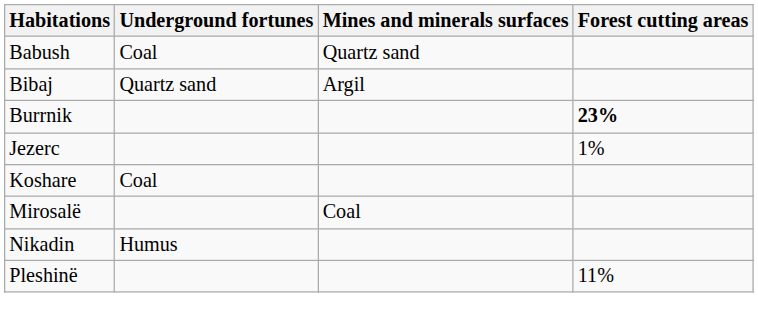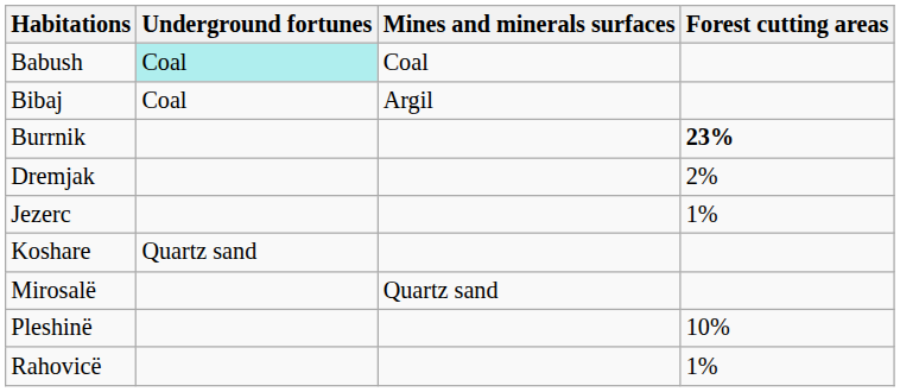 <table class="wikitable">
 <tr>
 <th>Habitations</th>
 <th>Underground fortunes</th>
 <th>Mines and minerals surfaces</th>
 <th>Forest cutting areas</th>
 </tr>
 <tr>
 <td>Babush</td>
+<td style="background: paleturquoise;">Coal</td>
 <td>Coal</td>
-<td>Quartz sand</td>
 <td></td>
 </tr>
 <tr>
 <td>Bibaj</td>
-<td>Quartz sand</td>
+<td>Coal</td>
 <td>Argil</td>
 <td></td>
 </tr>
 <tr>
 <td>Burrnik</td>
 <td></td>
 <td></td>
 <td><strong>23%</strong></td>
 </tr>
 <tr>
+<td>Dremjak</td>
+<td></td>
+<td></td>
+<td>2%</td>
+</tr>
+<tr>
 <td>Jezerc</td>
 <td></td>
 <td></td>
 <td>1%</td>
 </tr>
 <tr>
 <td>Koshare</td>
-<td>Coal</td>
+<td>Quartz sand</td>
 <td></td>
 <td></td>
 </tr>
 <tr>
 <td>Mirosalë</td>
 <td></td>
-<td>Coal</td>
-<td></td>
-</tr>
-<tr>
-<td>Nikadin</td>
-<td>Humus</td>
-<td></td>
+<td>Quartz sand</td>
 <td></td>
 </tr>
 <tr>
 <td>Pleshinë</td>
 <td></td>
 <td></td>
-<td>11%</td>
+<td>10%</td>
+</tr>
+<tr>
+<td>Rahovicë</td>
+<td></td>
+<td></td>
+<td>1%</td>
 </tr>
 </table>
